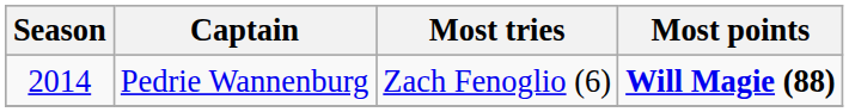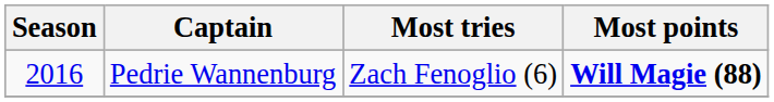 <table class="wikitable">
 <tr>
 <th>Season</th>
 <th>Captain</th>
 <th>Most tries</th>
 <th>Most points</th>
 </tr>
 <tr>
-<td align=center><a href='#'>2014</a></td>
+<td align=center><a href='#'>2016</a></td>
 <td><a href='#'>Pedrie Wannenburg</a></td>
 <td><a href='#'>Zach Fenoglio</a> (6)</td>
 <td><strong><a href='#'>Will Magie</a> (88)</strong></td>
 </tr>
 <tr>
 </tr>
 </table>
